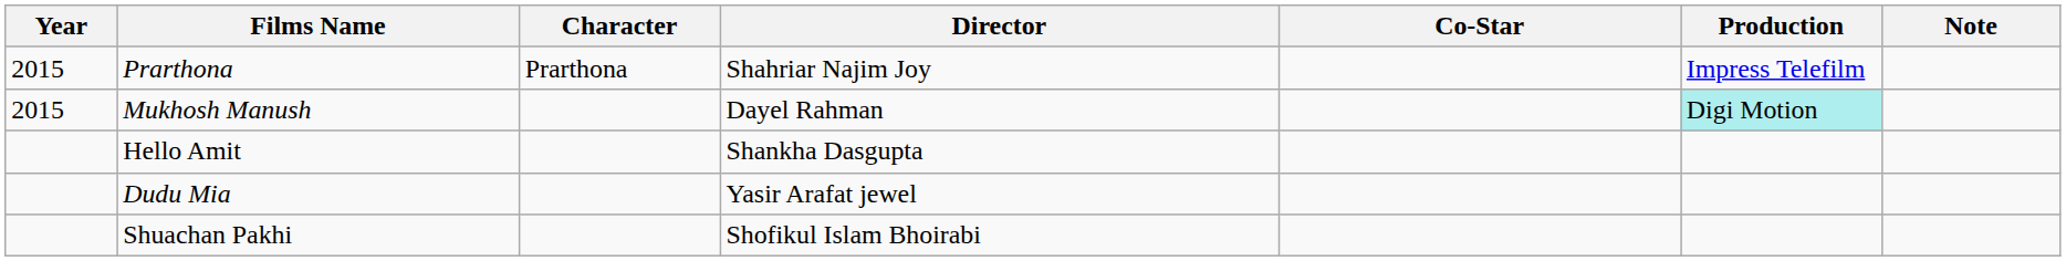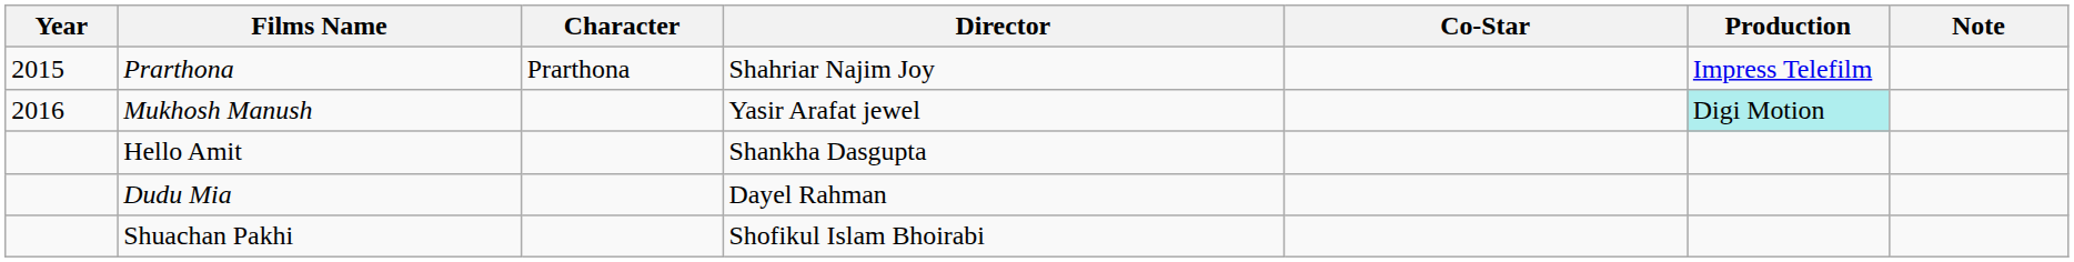 <table class="wikitable">
 <tr>
 <th width= "5%">Year</th>
 <th width= "18%">Films Name</th>
 <th width= "9%">Character</th>
 <th width= "25%">Director</th>
 <th width= "18%">Co-Star</th>
 <th width= "9%">Production</th>
 <th width= "8%">Note</th>
 </tr>
 <tr>
 <td>2015</td>
 <td><em>Prarthona</em></td>
 <td>Prarthona</td>
 <td>Shahriar Najim Joy</td>
 <td></td>
 <td><a href='#'>Impress Telefilm</a></td>
 <td></td>
 </tr>
 <tr>
-<td>2015</td>
+<td>2016</td>
 <td><em>Mukhosh Manush</em> </td>
 <td></td>
-<td>Dayel Rahman</td>
+<td>Yasir Arafat jewel</td>
 <td></td>
 <td style="background: paleturquoise;">Digi Motion</td>
 <td></td>
 </tr>
 <tr>
 <td></td>
 <td>Hello Amit</td>
 <td></td>
 <td>Shankha Dasgupta</td>
 <td></td>
 <td></td>
 <td></td>
 </tr>
 <tr>
 <td></td>
 <td><em>Dudu Mia</em> </td>
 <td></td>
-<td>Yasir Arafat jewel</td>
+<td>Dayel Rahman</td>
 <td></td>
 <td></td>
 <td></td>
 </tr>
 <tr>
 <td></td>
 <td>Shuachan Pakhi</td>
 <td></td>
 <td>Shofikul Islam Bhoirabi</td>
 <td></td>
 <td></td>
 <td></td>
 </tr>
 </table>
